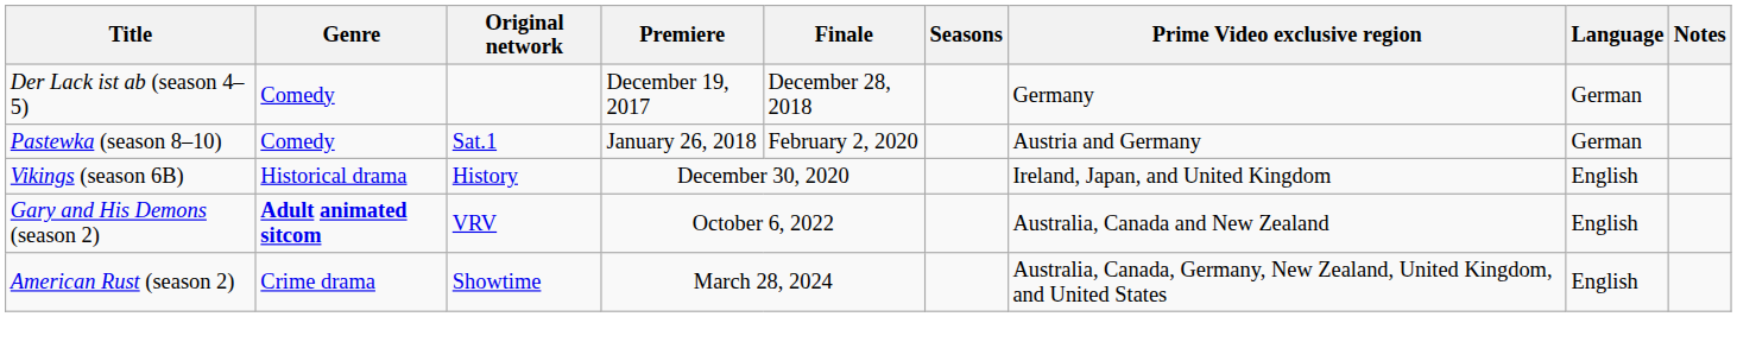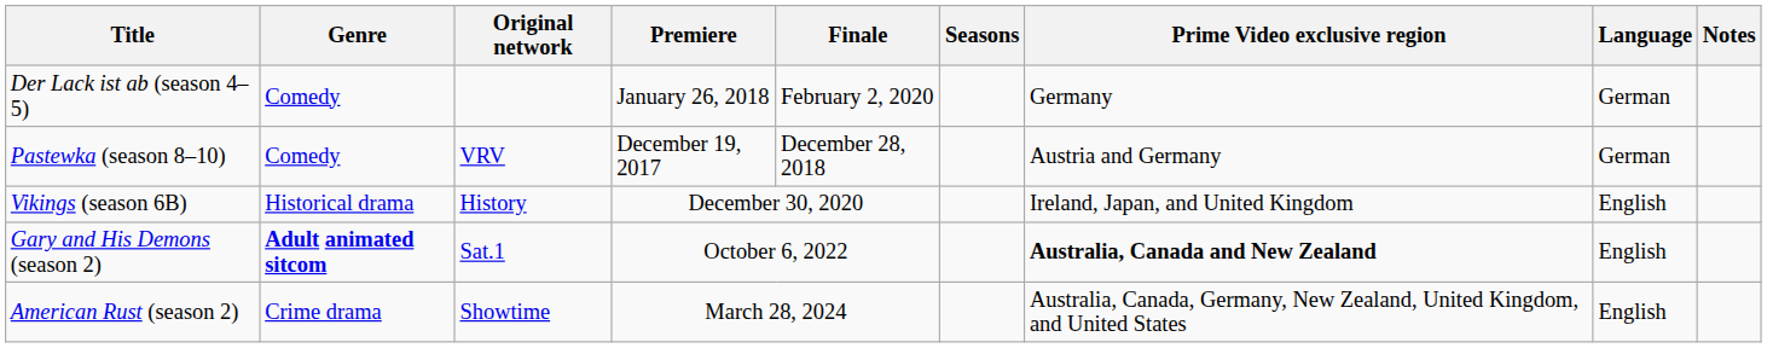 <table class="wikitable sortable" style="width:100%;">
 <tr>
 <th>Title</th>
 <th>Genre</th>
 <th>Original network</th>
 <th>Premiere</th>
 <th>Finale</th>
 <th>Seasons</th>
 <th>Prime Video exclusive region</th>
 <th>Language</th>
 <th>Notes</th>
 </tr>
 <tr>
 <td><em>Der Lack ist ab</em> (season 4–5)</td>
 <td><a href='#'>Comedy</a></td>
 <td></td>
-<td>December 19, 2017</td>
-<td>December 28, 2018</td>
+<td>January 26, 2018</td>
+<td>February 2, 2020</td>
 <td></td>
 <td>Germany</td>
 <td>German</td>
 <td></td>
 </tr>
 <tr>
 <td><em><a href='#'>Pastewka</a></em> (season 8–10)</td>
 <td><a href='#'>Comedy</a></td>
-<td><a href='#'>Sat.1</a></td>
-<td>January 26, 2018</td>
-<td>February 2, 2020</td>
+<td><a href='#'>VRV</a></td>
+<td>December 19, 2017</td>
+<td>December 28, 2018</td>
 <td></td>
 <td>Austria and Germany</td>
 <td>German</td>
 <td></td>
 </tr>
 <tr>
 <td><em><a href='#'>Vikings</a></em> (season 6B)</td>
 <td><a href='#'>Historical drama</a></td>
 <td><a href='#'>History</a></td>
 <td colspan="2" style="text-align:center">December 30, 2020</td>
 <td></td>
 <td>Ireland, Japan, and United Kingdom</td>
 <td>English</td>
 <td></td>
 </tr>
 <tr>
 <td><em><a href='#'>Gary and His Demons</a></em> (season 2)</td>
 <td><strong><a href='#'>Adult</a> <a href='#'>animated sitcom</a></strong></td>
-<td><a href='#'>VRV</a></td>
+<td><a href='#'>Sat.1</a></td>
 <td colspan="2" style="text-align:center">October 6, 2022</td>
 <td></td>
-<td>Australia, Canada and New Zealand</td>
+<td><strong>Australia, Canada and New Zealand</strong></td>
 <td>English</td>
 <td></td>
 </tr>
 <tr>
 <td><em><a href='#'>American Rust</a></em> (season 2)</td>
 <td><a href='#'>Crime drama</a></td>
 <td><a href='#'>Showtime</a></td>
 <td colspan="2" style="text-align:center">March 28, 2024</td>
 <td></td>
 <td>Australia, Canada, Germany, New Zealand, United Kingdom, and United States</td>
 <td>English</td>
 <td></td>
 </tr>
 </table>
